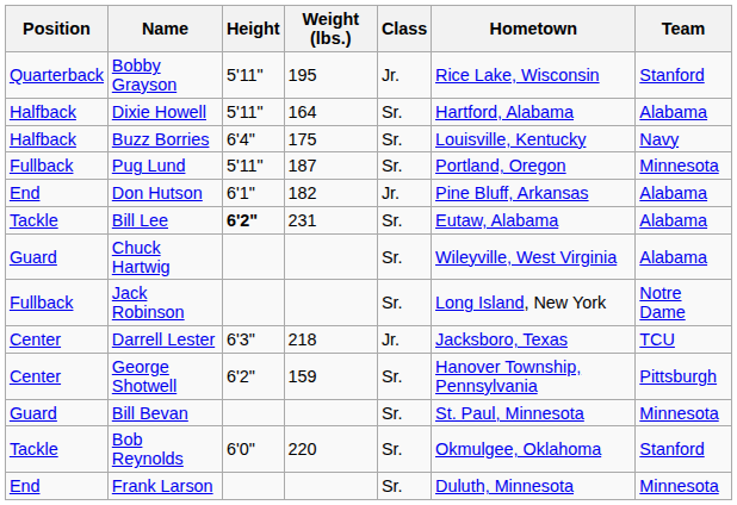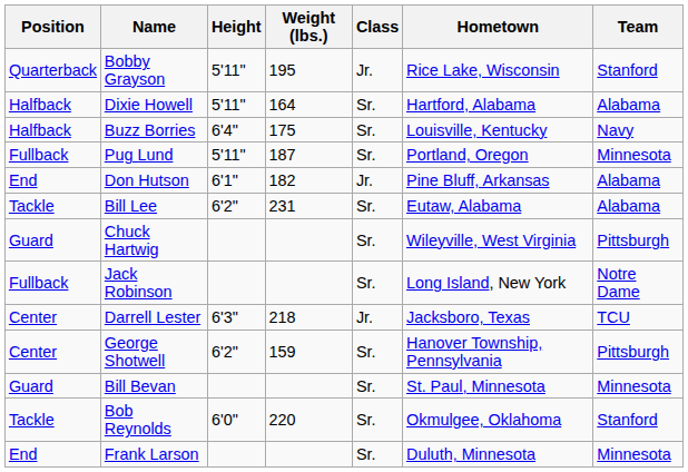 <table class="wikitable" style="font-size: 90%">
 <tr>
 <th>Position</th>
 <th>Name</th>
 <th>Height</th>
 <th>Weight (lbs.)</th>
 <th>Class</th>
 <th>Hometown</th>
 <th>Team</th>
 </tr>
 <tr>
 <td><a href='#'>Quarterback</a></td>
 <td><a href='#'>Bobby Grayson</a></td>
 <td>5'11"</td>
 <td>195</td>
 <td>Jr.</td>
 <td><a href='#'>Rice Lake, Wisconsin</a></td>
 <td><a href='#'>Stanford</a></td>
 </tr>
 <tr>
 <td><a href='#'>Halfback</a></td>
 <td><a href='#'>Dixie Howell</a></td>
 <td>5'11"</td>
 <td>164</td>
 <td>Sr.</td>
 <td><a href='#'>Hartford, Alabama</a></td>
 <td><a href='#'>Alabama</a></td>
 </tr>
 <tr>
 <td><a href='#'>Halfback</a></td>
 <td><a href='#'>Buzz Borries</a></td>
 <td>6'4"</td>
 <td>175</td>
 <td>Sr.</td>
 <td><a href='#'>Louisville, Kentucky</a></td>
 <td><a href='#'>Navy</a></td>
 </tr>
 <tr>
 <td><a href='#'>Fullback</a></td>
 <td><a href='#'>Pug Lund</a></td>
 <td>5'11"</td>
 <td>187</td>
 <td>Sr.</td>
 <td><a href='#'>Portland, Oregon</a></td>
 <td><a href='#'>Minnesota</a></td>
 </tr>
 <tr>
 <td><a href='#'>End</a></td>
 <td><a href='#'>Don Hutson</a></td>
 <td>6'1"</td>
 <td>182</td>
 <td>Jr.</td>
 <td><a href='#'>Pine Bluff, Arkansas</a></td>
 <td><a href='#'>Alabama</a></td>
 </tr>
 <tr>
 <td><a href='#'>Tackle</a></td>
 <td><a href='#'>Bill Lee</a></td>
-<td><strong>6'2"</strong></td>
+<td>6'2"</td>
 <td>231</td>
 <td>Sr.</td>
 <td><a href='#'>Eutaw, Alabama</a></td>
 <td><a href='#'>Alabama</a></td>
 </tr>
 <tr>
 <td><a href='#'>Guard</a></td>
 <td><a href='#'>Chuck Hartwig</a></td>
 <td></td>
 <td></td>
 <td>Sr.</td>
 <td><a href='#'>Wileyville, West Virginia</a></td>
-<td><a href='#'>Alabama</a></td>
+<td><a href='#'>Pittsburgh</a></td>
 </tr>
 <tr>
 <td><a href='#'>Fullback</a></td>
 <td><a href='#'>Jack Robinson</a></td>
 <td></td>
 <td></td>
 <td>Sr.</td>
 <td><a href='#'>Long Island</a>, New York</td>
 <td><a href='#'>Notre Dame</a></td>
 </tr>
 <tr>
 <td><a href='#'>Center</a></td>
 <td><a href='#'>Darrell Lester</a></td>
 <td>6'3"</td>
 <td>218</td>
 <td>Jr.</td>
 <td><a href='#'>Jacksboro, Texas</a></td>
 <td><a href='#'>TCU</a></td>
 </tr>
 <tr>
 <td><a href='#'>Center</a></td>
 <td><a href='#'>George Shotwell</a></td>
 <td>6'2"</td>
 <td>159</td>
 <td>Sr.</td>
 <td><a href='#'>Hanover Township, Pennsylvania</a></td>
 <td><a href='#'>Pittsburgh</a></td>
 </tr>
 <tr>
 <td><a href='#'>Guard</a></td>
 <td><a href='#'>Bill Bevan</a></td>
 <td></td>
 <td></td>
 <td>Sr.</td>
 <td><a href='#'>St. Paul, Minnesota</a></td>
 <td><a href='#'>Minnesota</a></td>
 </tr>
 <tr>
 <td><a href='#'>Tackle</a></td>
 <td><a href='#'>Bob Reynolds</a></td>
 <td>6'0"</td>
 <td>220</td>
 <td>Sr.</td>
 <td><a href='#'>Okmulgee, Oklahoma</a></td>
 <td><a href='#'>Stanford</a></td>
 </tr>
 <tr>
 <td><a href='#'>End</a></td>
 <td><a href='#'>Frank Larson</a></td>
 <td></td>
 <td></td>
 <td>Sr.</td>
 <td><a href='#'>Duluth, Minnesota</a></td>
 <td><a href='#'>Minnesota</a></td>
 </tr>
 <tr>
 </tr>
 </table>
